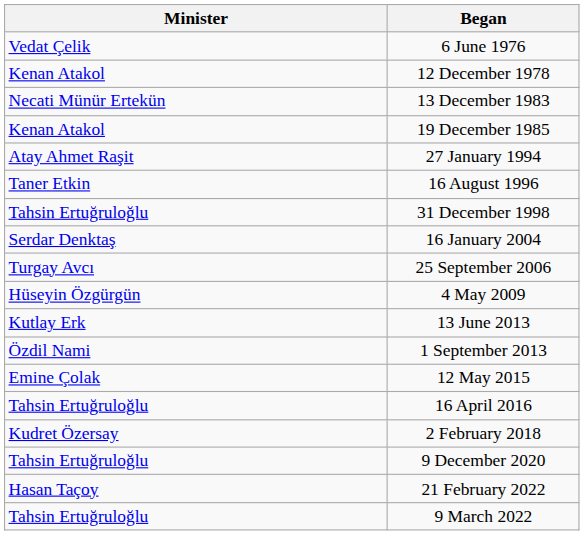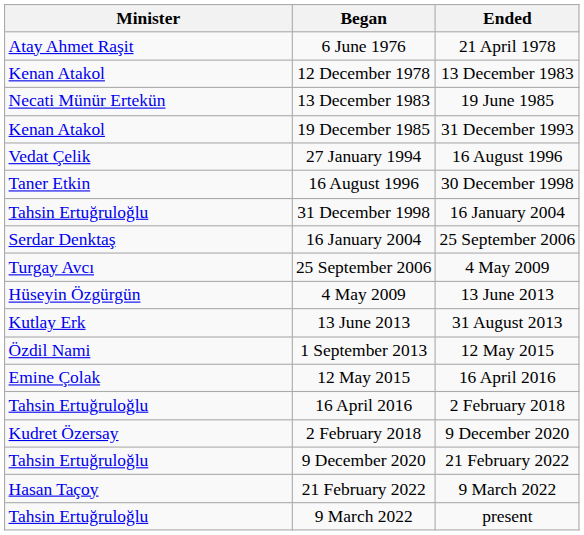 <table border="1" class="wikitable">
 <tr>
 <th width="50%">Minister</th>
 <th width="25%">Began</th>
+<th width="25%">Ended</th>
 </tr>
 <tr align=center>
-<td align=left><a href='#'>Vedat Çelik</a></td>
+<td align=left><a href='#'>Atay Ahmet Raşit</a></td>
 <td>6 June 1976</td>
+<td>21 April 1978</td>
 </tr>
 <tr align=center>
 <td align=left><a href='#'>Kenan Atakol</a></td>
 <td>12 December 1978</td>
+<td>13 December 1983</td>
 </tr>
 <tr align=center>
 <td align=left><a href='#'>Necati Münür Ertekün</a></td>
 <td>13 December 1983</td>
+<td>19 June 1985</td>
 </tr>
 <tr align=center>
 <td align=left><a href='#'>Kenan Atakol</a></td>
 <td>19 December 1985</td>
+<td>31 December 1993</td>
 </tr>
 <tr align=center>
-<td align=left><a href='#'>Atay Ahmet Raşit</a></td>
+<td align=left><a href='#'>Vedat Çelik</a></td>
 <td>27 January 1994</td>
+<td>16 August 1996</td>
 </tr>
 <tr align=center>
 <td align=left><a href='#'>Taner Etkin</a></td>
 <td>16 August 1996</td>
+<td>30 December 1998</td>
 </tr>
 <tr align=center>
 <td align=left><a href='#'>Tahsin Ertuğruloğlu</a></td>
 <td>31 December 1998</td>
+<td>16 January 2004</td>
 </tr>
 <tr align=center>
 <td align=left><a href='#'>Serdar Denktaş</a></td>
 <td>16 January 2004</td>
+<td>25 September 2006</td>
 </tr>
 <tr align=center>
 <td align=left><a href='#'>Turgay Avcı</a></td>
 <td>25 September 2006</td>
+<td>4 May 2009</td>
 </tr>
 <tr align=center>
 <td align=left><a href='#'>Hüseyin Özgürgün</a></td>
 <td>4 May 2009</td>
+<td>13 June 2013</td>
 </tr>
 <tr align=center>
 <td align=left><a href='#'>Kutlay Erk</a></td>
 <td>13 June 2013</td>
+<td>31 August 2013</td>
 </tr>
 <tr align=center>
 <td align=left><a href='#'>Özdil Nami</a></td>
 <td>1 September 2013</td>
+<td>12 May 2015</td>
 </tr>
 <tr align=center>
 <td align=left><a href='#'>Emine Çolak</a></td>
 <td>12 May 2015</td>
+<td>16 April 2016</td>
 </tr>
 <tr align=center>
 <td align=left><a href='#'>Tahsin Ertuğruloğlu</a></td>
 <td>16 April 2016</td>
+<td>2 February 2018</td>
 </tr>
 <tr align=center>
 <td align=left><a href='#'>Kudret Özersay</a></td>
 <td>2 February 2018</td>
+<td>9 December 2020</td>
 </tr>
 <tr align=center>
 <td align=left><a href='#'>Tahsin Ertuğruloğlu</a></td>
 <td>9 December 2020</td>
+<td>21 February 2022</td>
 </tr>
 <tr align=center>
 <td align=left><a href='#'>Hasan Taçoy</a></td>
 <td>21 February 2022</td>
+<td>9 March 2022</td>
 </tr>
 <tr align=center>
 <td align=left><a href='#'>Tahsin Ertuğruloğlu</a></td>
 <td>9 March 2022</td>
+<td>present</td>
 </tr>
 </table>
